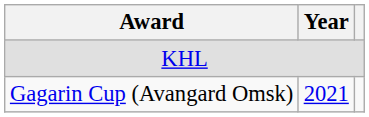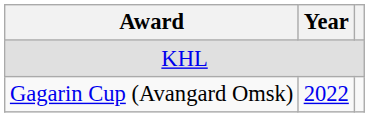 <table class="wikitable">
 <tr>
 <th>Award</th>
 <th>Year</th>
 <th></th>
 </tr>
 <tr ALIGN="center" bgcolor="#e0e0e0">
 <td colspan="3"><a href='#'>KHL</a></td>
 </tr>
 <tr>
 <td><a href='#'>Gagarin Cup</a> (Avangard Omsk)</td>
-<td><a href='#'>2021</a></td>
+<td><a href='#'>2022</a></td>
 <td></td>
 </tr>
 </table>
